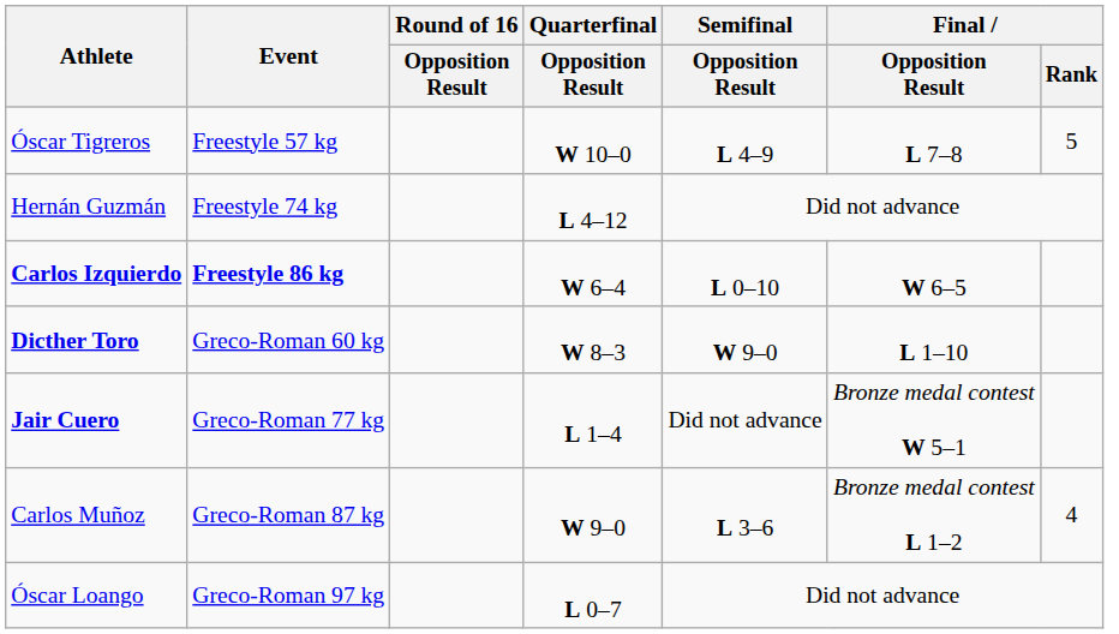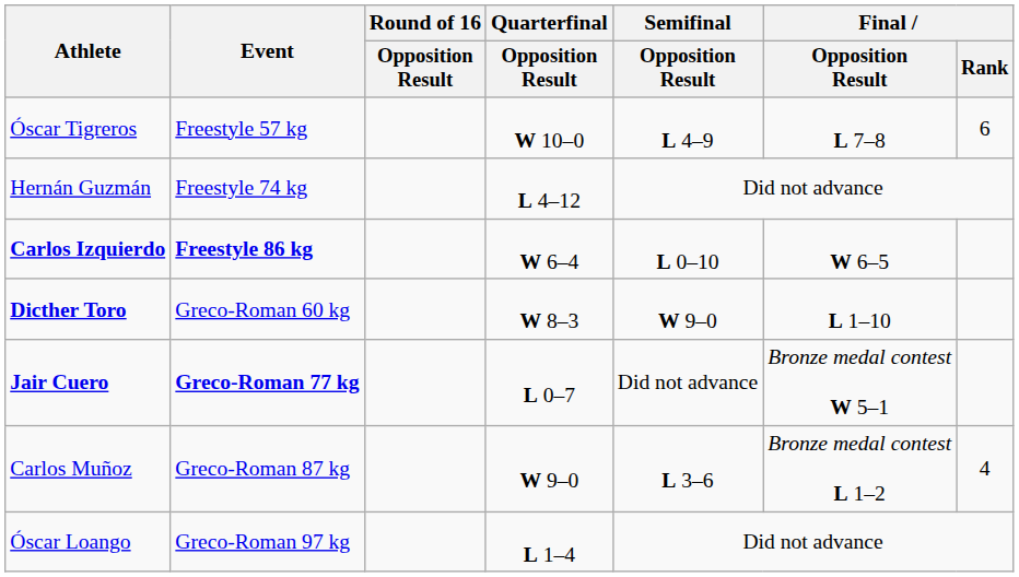 <table class=wikitable style=font-size:90%;text-align:center>
 <tr>
 <th rowspan=2>Athlete</th>
 <th rowspan=2>Event</th>
 <th>Round of 16</th>
 <th>Quarterfinal</th>
 <th>Semifinal</th>
 <th colspan=2>Final / </th>
 </tr>
 <tr style=font-size:95%>
 <th>Opposition<br>Result</th>
 <th>Opposition<br>Result</th>
 <th>Opposition<br>Result</th>
 <th>Opposition<br>Result</th>
 <th>Rank</th>
 </tr>
 <tr>
 <td align=left><a href='#'>Óscar Tigreros</a></td>
 <td align=left><a href='#'>Freestyle 57 kg</a></td>
 <td></td>
 <td><br><strong>W</strong> 10–0</td>
 <td><br><strong>L</strong> 4–9</td>
 <td><br><strong>L</strong> 7–8</td>
-<td>5</td>
+<td>6</td>
 </tr>
 <tr>
 <td align=left><a href='#'>Hernán Guzmán</a></td>
 <td align=left><a href='#'>Freestyle 74 kg</a></td>
 <td></td>
 <td><br><strong>L</strong> 4–12</td>
 <td colspan=3>Did not advance</td>
 </tr>
 <tr>
 <td align=left><strong><a href='#'>Carlos Izquierdo</a></strong></td>
 <td align=left><strong><a href='#'>Freestyle 86 kg</a></strong></td>
 <td></td>
 <td><br><strong>W</strong> 6–4</td>
 <td><br><strong>L</strong> 0–10</td>
 <td><br><strong>W</strong> 6–5</td>
 <td></td>
 </tr>
 <tr>
 <td align=left><strong><a href='#'>Dicther Toro</a></strong></td>
 <td align=left><a href='#'>Greco-Roman 60 kg</a></td>
 <td></td>
 <td><br><strong>W</strong> 8–3</td>
 <td><br><strong>W</strong> 9–0</td>
 <td><br><strong>L</strong> 1–10</td>
 <td></td>
 </tr>
 <tr>
 <td align=left><strong><a href='#'>Jair Cuero</a></strong></td>
-<td align=left><a href='#'>Greco-Roman 77 kg</a></td>
+<td align=left><strong><a href='#'>Greco-Roman 77 kg</a></strong></td>
 <td></td>
-<td><br><strong>L</strong> 1–4</td>
+<td><br><strong>L</strong> 0–7</td>
 <td>Did not advance</td>
 <td><em>Bronze medal contest</em><br><br><strong>W</strong> 5–1</td>
 <td></td>
 </tr>
 <tr>
 <td align=left><a href='#'>Carlos Muñoz</a></td>
 <td align=left><a href='#'>Greco-Roman 87 kg</a></td>
 <td></td>
 <td><br><strong>W</strong> 9–0</td>
 <td><br><strong>L</strong> 3–6</td>
 <td><em>Bronze medal contest</em><br><br><strong>L</strong> 1–2</td>
 <td>4</td>
 </tr>
 <tr>
 <td align=left><a href='#'>Óscar Loango</a></td>
 <td align=left><a href='#'>Greco-Roman 97 kg</a></td>
 <td></td>
-<td><br><strong>L</strong> 0–7</td>
+<td><br><strong>L</strong> 1–4</td>
 <td colspan=3>Did not advance</td>
 </tr>
 </table>
